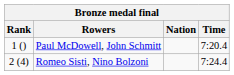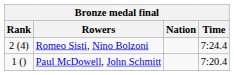 <table class="wikitable" style="text-align:center">
 <tr>
 <th colspan=4 align=center><strong>Bronze medal final</strong></th>
 </tr>
 <tr>
 <th>Rank</th>
 <th>Rowers</th>
 <th>Nation</th>
 <th>Time</th>
 </tr>
 <tr>
+<td>2 (4)</td>
+<td align=left><a href='#'>Romeo Sisti</a>, <a href='#'>Nino Bolzoni</a></td>
+<td align=left></td>
+<td>7:24.4</td>
+</tr>
+<tr>
 <td>1 ()</td>
 <td align=left><a href='#'>Paul McDowell</a>, <a href='#'>John Schmitt</a></td>
 <td align=left></td>
 <td>7:20.4</td>
 </tr>
-<tr>
-<td>2 (4)</td>
-<td align=left><a href='#'>Romeo Sisti</a>, <a href='#'>Nino Bolzoni</a></td>
-<td align=left></td>
-<td>7:24.4</td>
-</tr>
 </table>
